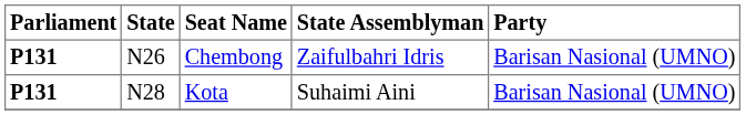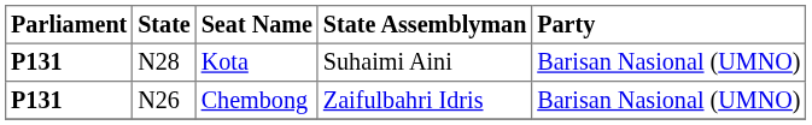 <table class="toccolours sortable" cellpadding="3" border="1" style="border-collapse:collapse; text-align: left;">
 <tr>
 <th align="center">Parliament</th>
 <th>State</th>
 <th>Seat Name</th>
 <th>State Assemblyman</th>
 <th>Party</th>
 </tr>
 <tr>
 <th align="left">P131</th>
+<td>N28</td>
+<td><a href='#'>Kota</a></td>
+<td>Suhaimi Aini</td>
+<td><a href='#'>Barisan Nasional</a> (<a href='#'>UMNO</a>)</td>
+</tr>
+<tr>
+<th align="left">P131</th>
 <td>N26</td>
 <td><a href='#'>Chembong</a></td>
 <td><a href='#'>Zaifulbahri Idris</a></td>
 <td><a href='#'>Barisan Nasional</a> (<a href='#'>UMNO</a>)</td>
 </tr>
 <tr>
-<th align="left">P131</th>
-<td>N28</td>
-<td><a href='#'>Kota</a></td>
-<td>Suhaimi Aini</td>
-<td><a href='#'>Barisan Nasional</a> (<a href='#'>UMNO</a>)</td>
-</tr>
-<tr>
 </tr>
 </table>
